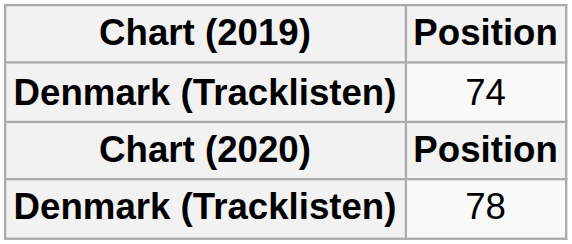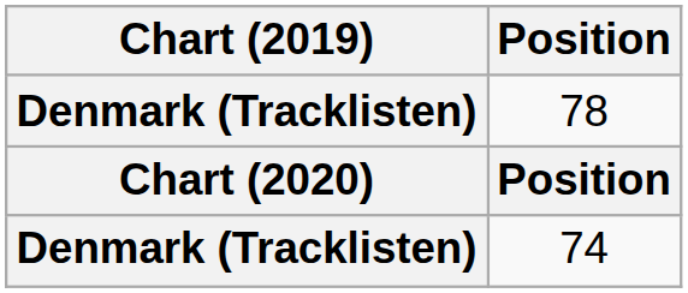 <table class="wikitable plainrowheaders" style="text-align:center">
 <tr>
 <th>Chart (2019)</th>
 <th>Position</th>
 </tr>
 <tr>
 <th scope="row">Denmark (Tracklisten)</th>
-<td>74</td>
+<td>78</td>
 </tr>
 <tr>
 <th>Chart (2020)</th>
 <th>Position</th>
 </tr>
 <tr>
 <th scope="row">Denmark (Tracklisten)</th>
-<td>78</td>
+<td>74</td>
 </tr>
 </table>
